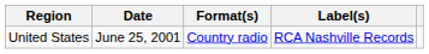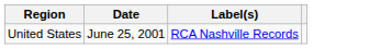 <table class="wikitable">
 <tr>
 <th>Region</th>
 <th>Date</th>
-<th>Format(s)</th>
 <th>Label(s)</th>
 <th></th>
 </tr>
 <tr>
 <td>United States</td>
 <td>June 25, 2001</td>
-<td><a href='#'>Country radio</a></td>
 <td><a href='#'>RCA Nashville Records</a></td>
 <td></td>
 </tr>
 </table>
